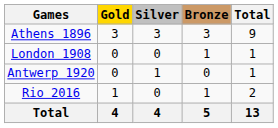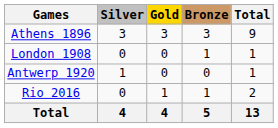 <table class="wikitable sortable" style="text-align:center">
 <tr>
 <th>Games</th>
+<th style="background-color:silver;">Silver</th>
 <th style="background-color:gold;">Gold</th>
-<th style="background-color:silver;">Silver</th>
 <th style="background-color:#c96;">Bronze</th>
 <th>Total</th>
 </tr>
 <tr>
 <td><a href='#'>Athens 1896</a></td>
 <td>3</td>
 <td>3</td>
 <td>3</td>
 <td>9</td>
 </tr>
 <tr>
 <td><a href='#'>London 1908</a></td>
 <td>0</td>
 <td>0</td>
 <td>1</td>
 <td>1</td>
 </tr>
 <tr>
 <td><a href='#'>Antwerp 1920</a></td>
+<td>1</td>
 <td>0</td>
-<td>1</td>
 <td>0</td>
 <td>1</td>
 </tr>
 <tr>
 <td><a href='#'>Rio 2016</a></td>
+<td>0</td>
 <td>1</td>
-<td>0</td>
 <td>1</td>
 <td>2</td>
 </tr>
 <tr>
 <th>Total</th>
 <th>4</th>
 <th>4</th>
 <th>5</th>
 <th>13</th>
 </tr>
 </table>
